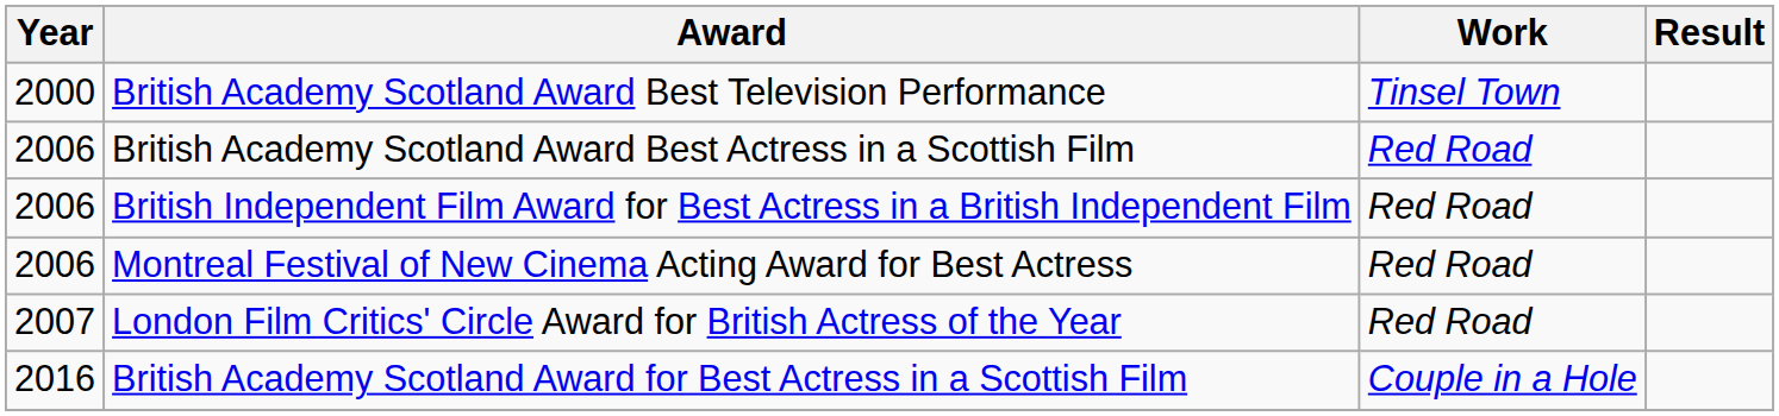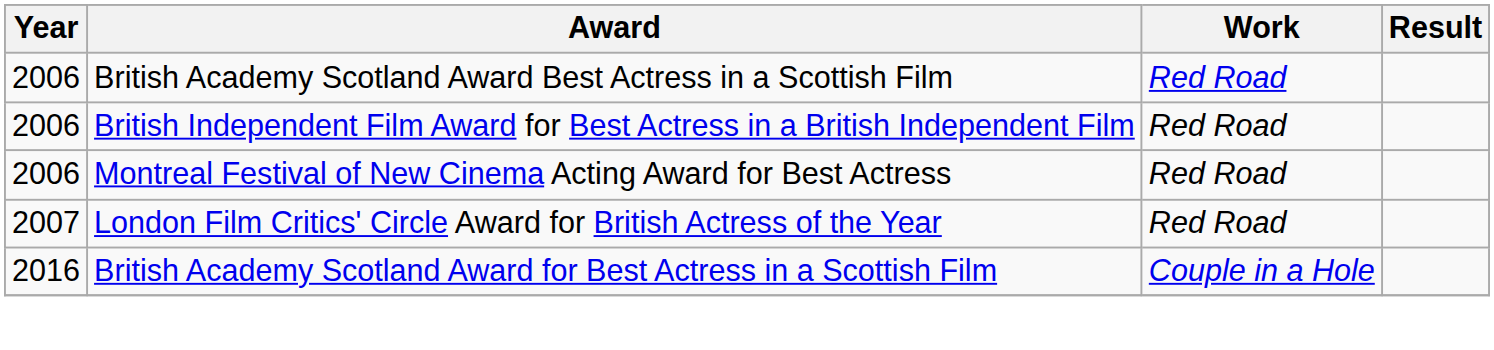 <table class="wikitable">
 <tr>
 <th>Year</th>
 <th>Award</th>
 <th>Work</th>
 <th>Result</th>
-</tr>
-<tr>
-<td>2000</td>
-<td><a href='#'>British Academy Scotland Award</a> Best Television Performance</td>
-<td><em><a href='#'>Tinsel Town</a></em></td>
-<td></td>
 </tr>
 <tr>
 <td>2006</td>
 <td>British Academy Scotland Award Best Actress in a Scottish Film</td>
 <td><em><a href='#'>Red Road</a></em></td>
 <td></td>
 </tr>
 <tr>
 <td>2006</td>
 <td><a href='#'>British Independent Film Award</a> for <a href='#'>Best Actress in a British Independent Film</a></td>
 <td><em>Red Road</em></td>
 <td></td>
 </tr>
 <tr>
 <td>2006</td>
 <td><a href='#'>Montreal Festival of New Cinema</a> Acting Award for Best Actress</td>
 <td><em>Red Road</em></td>
 <td></td>
 </tr>
 <tr>
 <td>2007</td>
 <td><a href='#'>London Film Critics' Circle</a> Award for <a href='#'>British Actress of the Year</a></td>
 <td><em>Red Road</em></td>
 <td></td>
 </tr>
 <tr>
 <td>2016</td>
 <td><a href='#'>British Academy Scotland Award for Best Actress in a Scottish Film</a></td>
 <td><em><a href='#'>Couple in a Hole</a></em></td>
 <td></td>
 </tr>
 <tr>
 </tr>
 </table>
